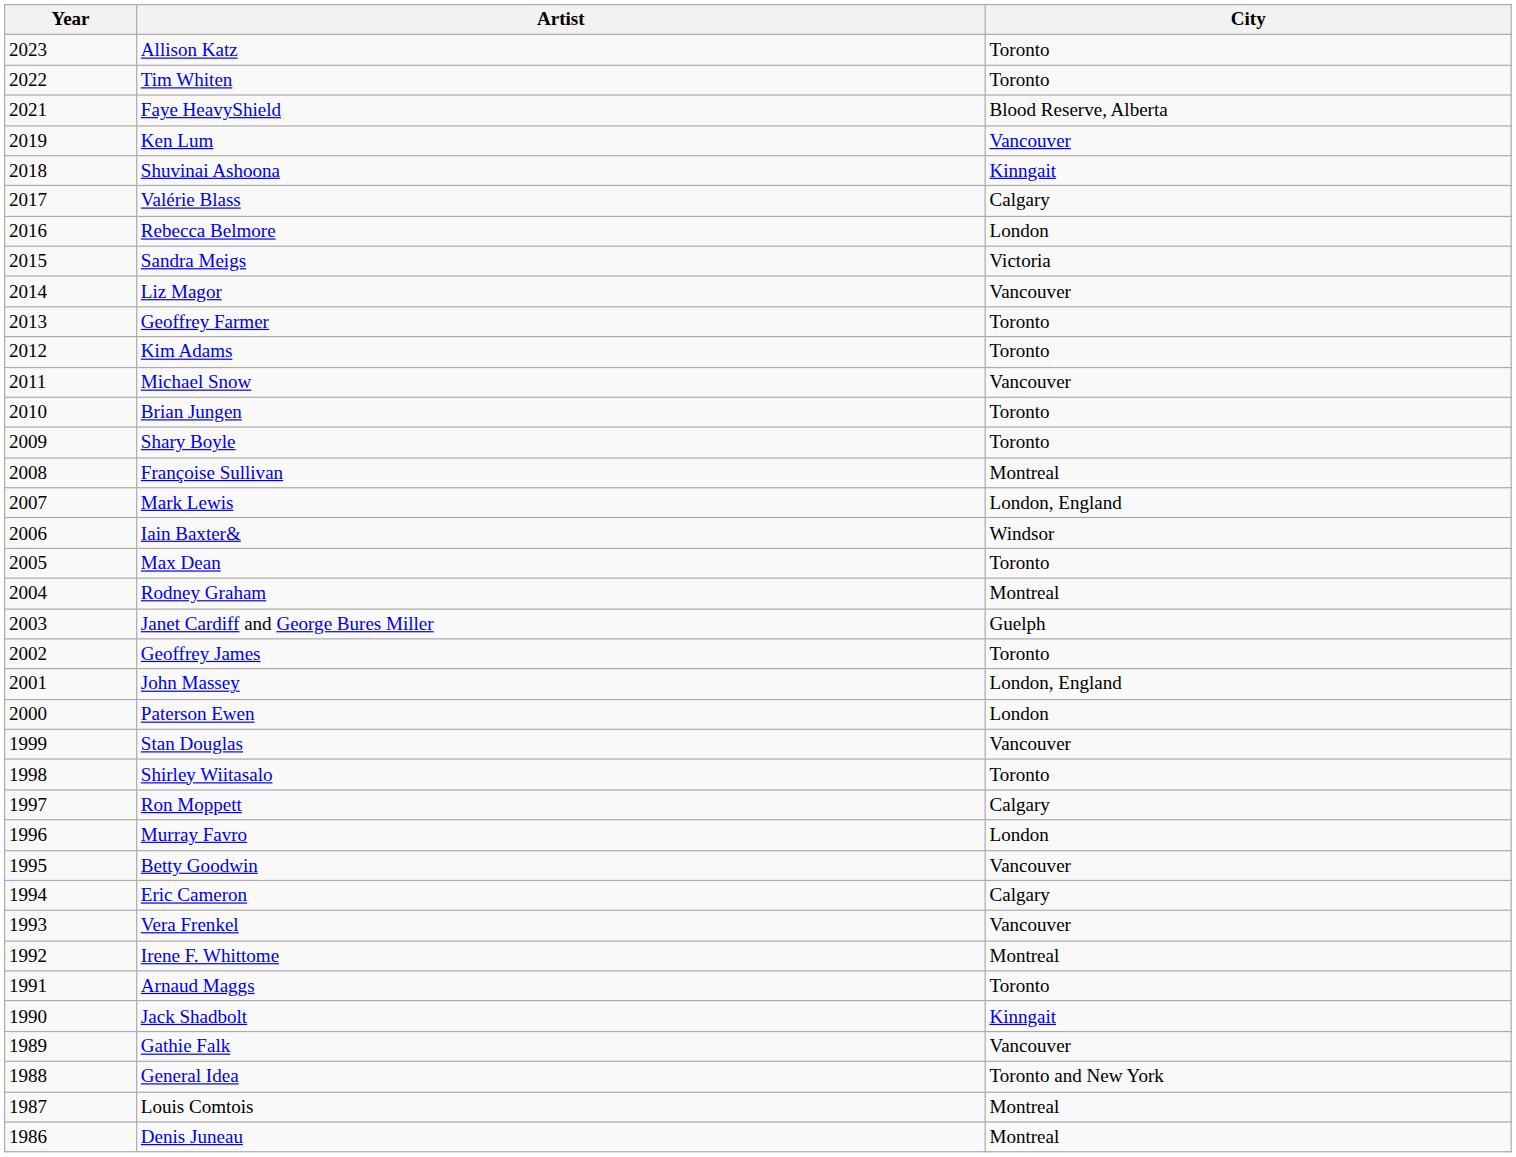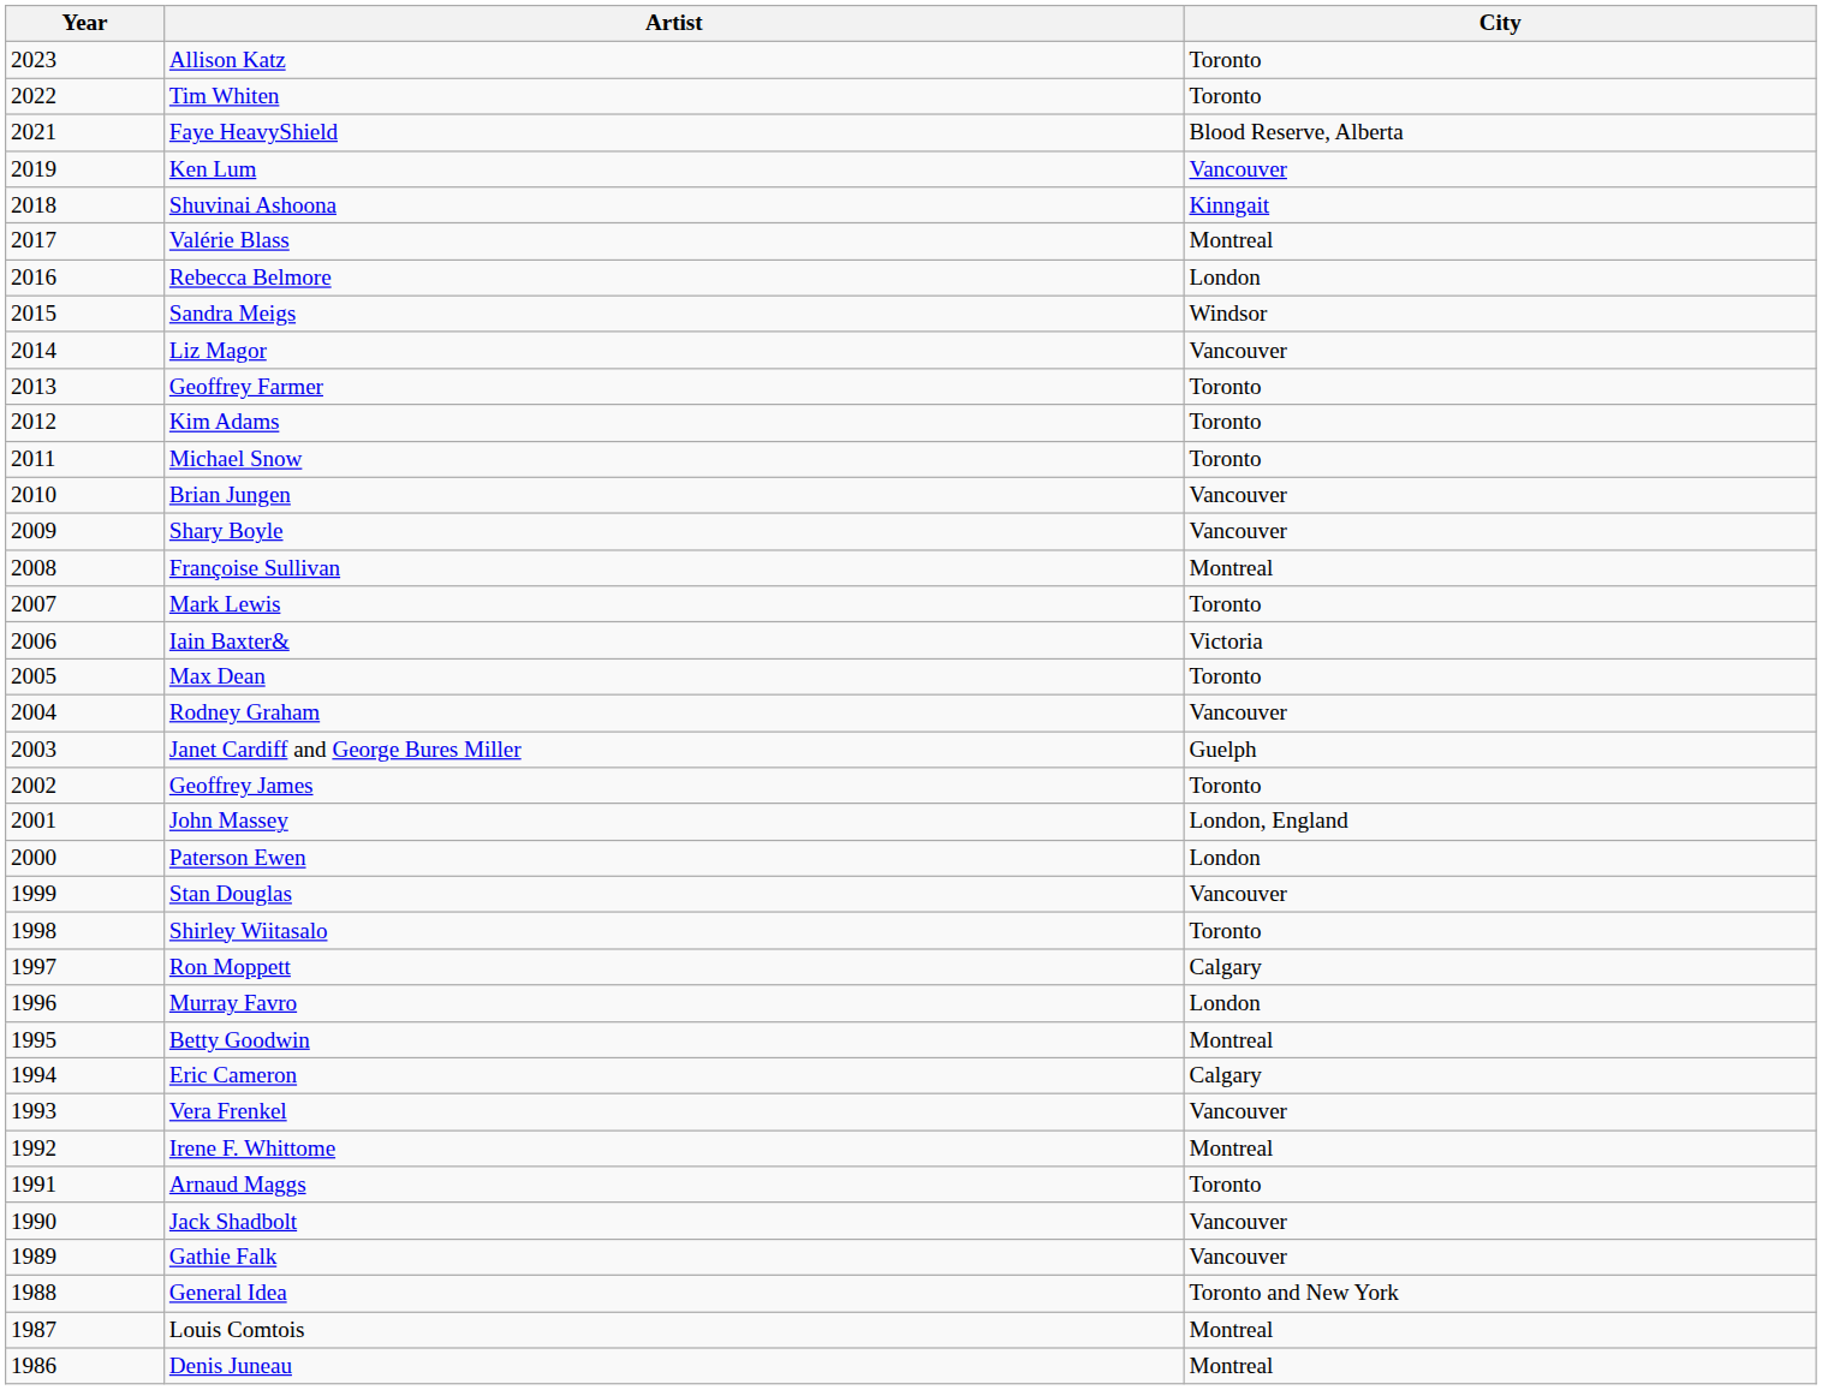 <table class="wikitable sortable" width="80%">
 <tr>
 <th>Year</th>
 <th>Artist</th>
 <th>City</th>
 </tr>
 <tr>
 <td>2023</td>
 <td><a href='#'>Allison Katz</a></td>
 <td>Toronto</td>
 </tr>
 <tr>
 <td>2022</td>
 <td><a href='#'>Tim Whiten</a></td>
 <td>Toronto</td>
 </tr>
 <tr>
 <td>2021</td>
 <td><a href='#'>Faye HeavyShield</a></td>
 <td>Blood Reserve, Alberta</td>
 </tr>
 <tr>
 <td>2019</td>
 <td><a href='#'>Ken Lum</a></td>
 <td><a href='#'>Vancouver</a></td>
 </tr>
 <tr>
 <td>2018</td>
 <td><a href='#'>Shuvinai Ashoona</a></td>
 <td><a href='#'>Kinngait</a></td>
 </tr>
 <tr>
 <td>2017</td>
 <td><a href='#'>Valérie Blass</a></td>
-<td>Calgary</td>
+<td>Montreal</td>
 </tr>
 <tr>
 <td>2016</td>
 <td><a href='#'>Rebecca Belmore</a></td>
 <td>London</td>
 </tr>
 <tr>
 <td>2015</td>
 <td><a href='#'>Sandra Meigs</a></td>
-<td>Victoria</td>
+<td>Windsor</td>
 </tr>
 <tr>
 <td>2014</td>
 <td><a href='#'>Liz Magor</a></td>
 <td>Vancouver</td>
 </tr>
 <tr>
 <td>2013</td>
 <td><a href='#'>Geoffrey Farmer</a></td>
 <td>Toronto</td>
 </tr>
 <tr>
 <td>2012</td>
 <td><a href='#'>Kim Adams</a></td>
 <td>Toronto</td>
 </tr>
 <tr>
 <td>2011</td>
 <td><a href='#'>Michael Snow</a></td>
-<td>Vancouver</td>
+<td>Toronto</td>
 </tr>
 <tr>
 <td>2010</td>
 <td><a href='#'>Brian Jungen</a></td>
-<td>Toronto</td>
+<td>Vancouver</td>
 </tr>
 <tr>
 <td>2009</td>
 <td><a href='#'>Shary Boyle</a></td>
-<td>Toronto</td>
+<td>Vancouver</td>
 </tr>
 <tr>
 <td>2008</td>
 <td><a href='#'>Françoise Sullivan</a></td>
 <td>Montreal</td>
 </tr>
 <tr>
 <td>2007</td>
 <td><a href='#'>Mark Lewis</a></td>
-<td>London, England</td>
+<td>Toronto</td>
 </tr>
 <tr>
 <td>2006</td>
 <td><a href='#'>Iain Baxter&</a></td>
-<td>Windsor</td>
+<td>Victoria</td>
 </tr>
 <tr>
 <td>2005</td>
 <td><a href='#'>Max Dean</a></td>
 <td>Toronto</td>
 </tr>
 <tr>
 <td>2004</td>
 <td><a href='#'>Rodney Graham</a></td>
-<td>Montreal</td>
+<td>Vancouver</td>
 </tr>
 <tr>
 <td>2003</td>
 <td><a href='#'>Janet Cardiff</a> and <a href='#'>George Bures Miller</a></td>
 <td>Guelph</td>
 </tr>
 <tr>
 <td>2002</td>
 <td><a href='#'>Geoffrey James</a></td>
 <td>Toronto</td>
 </tr>
 <tr>
 <td>2001</td>
 <td><a href='#'>John Massey</a></td>
 <td>London, England</td>
 </tr>
 <tr>
 <td>2000</td>
 <td><a href='#'>Paterson Ewen</a></td>
 <td>London</td>
 </tr>
 <tr>
 <td>1999</td>
 <td><a href='#'>Stan Douglas</a></td>
 <td>Vancouver</td>
 </tr>
 <tr>
 <td>1998</td>
 <td><a href='#'>Shirley Wiitasalo</a></td>
 <td>Toronto</td>
 </tr>
 <tr>
 <td>1997</td>
 <td><a href='#'>Ron Moppett</a></td>
 <td>Calgary</td>
 </tr>
 <tr>
 <td>1996</td>
 <td><a href='#'>Murray Favro</a></td>
 <td>London</td>
 </tr>
 <tr>
 <td>1995</td>
 <td><a href='#'>Betty Goodwin</a></td>
-<td>Vancouver</td>
+<td>Montreal</td>
 </tr>
 <tr>
 <td>1994</td>
 <td><a href='#'>Eric Cameron</a></td>
 <td>Calgary</td>
 </tr>
 <tr>
 <td>1993</td>
 <td><a href='#'>Vera Frenkel</a></td>
 <td>Vancouver</td>
 </tr>
 <tr>
 <td>1992</td>
 <td><a href='#'>Irene F. Whittome</a></td>
 <td>Montreal</td>
 </tr>
 <tr>
 <td>1991</td>
 <td><a href='#'>Arnaud Maggs</a></td>
 <td>Toronto</td>
 </tr>
 <tr>
 <td>1990</td>
 <td><a href='#'>Jack Shadbolt</a></td>
-<td><a href='#'>Kinngait</a></td>
+<td>Vancouver</td>
 </tr>
 <tr>
 <td>1989</td>
 <td><a href='#'>Gathie Falk</a></td>
 <td>Vancouver</td>
 </tr>
 <tr>
 <td>1988</td>
 <td><a href='#'>General Idea</a></td>
 <td>Toronto and New York</td>
 </tr>
 <tr>
 <td>1987</td>
 <td>Louis Comtois</td>
 <td>Montreal</td>
 </tr>
 <tr>
 <td>1986</td>
 <td><a href='#'>Denis Juneau</a></td>
 <td>Montreal</td>
 </tr>
 </table>
